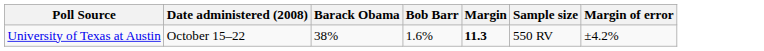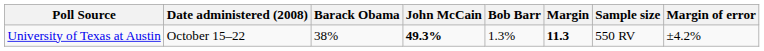 <table class="wikitable collapsible">
 <tr>
 <th>Poll Source</th>
 <th>Date administered (2008)</th>
 <th>Barack Obama</th>
+<th>John McCain</th>
 <th>Bob Barr</th>
 <th>Margin</th>
 <th>Sample size</th>
 <th>Margin of error</th>
 </tr>
 <tr>
 <td><a href='#'>University of Texas at Austin</a></td>
 <td>October 15–22</td>
 <td>38%</td>
-<td>1.6%</td>
+<td><strong>49.3%</strong></td>
+<td>1.3%</td>
 <td><strong>11.3</strong></td>
 <td>550 RV</td>
 <td>±4.2%</td>
 </tr>
 </table>
